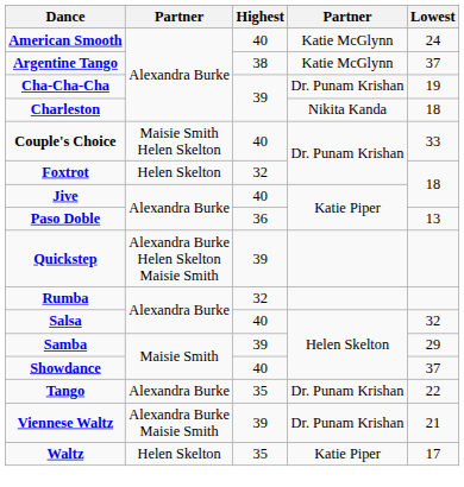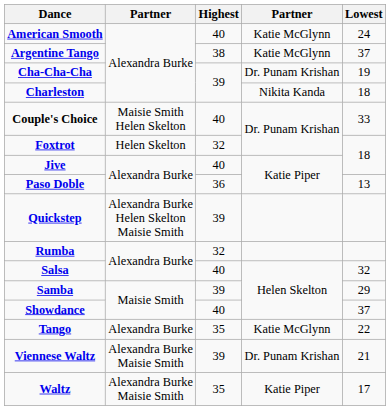 <table class="wikitable sortable collapsed">
 <tr style="text-align:center;">
 <th>Dance</th>
 <th>Partner</th>
 <th>Highest</th>
 <th>Partner</th>
 <th>Lowest</th>
 </tr>
 <tr style="text-align:center; background#faf6f6">
 <td><strong><a href='#'>American Smooth</a></strong></td>
 <td rowspan="4">Alexandra Burke</td>
 <td>40</td>
 <td>Katie McGlynn</td>
 <td>24</td>
 </tr>
 <tr style="text-align:center; background#faf6f6">
 <td><strong><a href='#'>Argentine Tango</a></strong></td>
 <td>38</td>
 <td>Katie McGlynn</td>
 <td>37</td>
 </tr>
 <tr style="text-align:center; background#faf6f6">
 <td><strong><a href='#'>Cha-Cha-Cha</a></strong></td>
 <td rowspan="2">39</td>
 <td>Dr. Punam Krishan</td>
 <td>19</td>
 </tr>
 <tr style="text-align:center; background#faf6f6">
 <td><strong><a href='#'>Charleston</a></strong></td>
 <td>Nikita Kanda</td>
 <td>18</td>
 </tr>
 <tr style="text-align:center; background#faf6f6">
 <td><strong>Couple's Choice</strong></td>
 <td>Maisie Smith<br>Helen Skelton</td>
 <td>40</td>
 <td rowspan="2">Dr. Punam Krishan</td>
 <td>33</td>
 </tr>
 <tr style="text-align:center; background#faf6f6">
 <td><strong><a href='#'>Foxtrot</a></strong></td>
 <td>Helen Skelton</td>
 <td>32</td>
 <td rowspan="2">18</td>
 </tr>
 <tr style="text-align:center; background#faf6f6">
 <td><strong><a href='#'>Jive</a></strong></td>
 <td rowspan="2">Alexandra Burke</td>
 <td>40</td>
 <td rowspan="2">Katie Piper</td>
 </tr>
 <tr style="text-align:center; background#faf6f6">
 <td><strong><a href='#'>Paso Doble</a></strong></td>
 <td>36</td>
 <td>13</td>
 </tr>
 <tr style="text-align:center; background#faf6f6">
 <td><strong><a href='#'>Quickstep</a></strong></td>
 <td>Alexandra Burke<br>Helen Skelton<br>Maisie Smith</td>
 <td>39</td>
 <td></td>
 <td></td>
 </tr>
 <tr style="text-align:center; background#faf6f6">
 <td><strong><a href='#'>Rumba</a></strong></td>
 <td rowspan="2">Alexandra Burke</td>
 <td>32</td>
 <td></td>
 <td></td>
 </tr>
 <tr style="text-align:center; background#faf6f6">
 <td><strong><a href='#'>Salsa</a></strong></td>
 <td>40</td>
 <td rowspan="3">Helen Skelton</td>
 <td>32</td>
 </tr>
 <tr style="text-align:center; background#faf6f6">
 <td><strong><a href='#'>Samba</a></strong></td>
 <td rowspan="2">Maisie Smith</td>
 <td>39</td>
 <td>29</td>
 </tr>
 <tr style="text-align:center; background#faf6f6">
 <td><strong><a href='#'>Showdance</a></strong></td>
 <td>40</td>
 <td>37</td>
 </tr>
 <tr style="text-align:center; background#faf6f6">
 <td><strong><a href='#'>Tango</a></strong></td>
 <td>Alexandra Burke</td>
 <td>35</td>
-<td>Dr. Punam Krishan</td>
+<td>Katie McGlynn</td>
 <td>22</td>
 </tr>
 <tr style="text-align:center; background#faf6f6">
 <td><strong><a href='#'>Viennese Waltz</a></strong></td>
 <td>Alexandra Burke<br>Maisie Smith</td>
 <td>39</td>
 <td>Dr. Punam Krishan</td>
 <td>21</td>
 </tr>
 <tr style="text-align:center; background#faf6f6">
 <td><strong><a href='#'>Waltz</a></strong></td>
-<td>Helen Skelton</td>
+<td>Alexandra Burke<br>Maisie Smith</td>
 <td>35</td>
 <td>Katie Piper</td>
 <td>17</td>
 </tr>
 </table>
